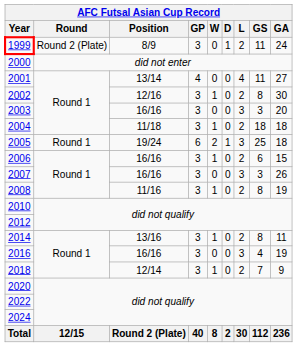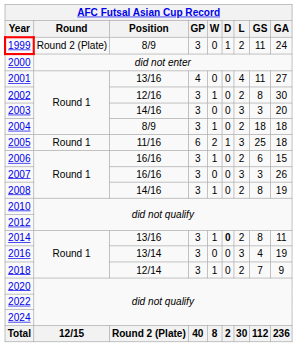 <table class="wikitable" style="text-align: center;font-size:90%;">
 <tr>
 <th colspan=9><a href='#'>AFC Futsal Asian Cup Record</a></th>
 </tr>
 <tr>
 <th>Year</th>
 <th>Round</th>
 <th>Position</th>
 <th>GP</th>
 <th>W</th>
 <th>D</th>
 <th>L</th>
 <th>GS</th>
 <th>GA</th>
 </tr>
 <tr>
 <td style="border: 3px solid red"> <a href='#'>1999</a></td>
 <td>Round 2 (Plate)</td>
 <td>8/9</td>
 <td>3</td>
 <td>0</td>
 <td>1</td>
 <td>2</td>
 <td>11</td>
 <td>24</td>
 </tr>
 <tr>
 <td> <a href='#'>2000</a></td>
 <td colspan=9><em>did not enter</em></td>
 </tr>
 <tr>
 <td> <a href='#'>2001</a></td>
 <td rowspan="4" colspan="1">Round 1</td>
-<td>13/14</td>
+<td>13/16</td>
 <td>4</td>
 <td>0</td>
 <td>0</td>
 <td>4</td>
 <td>11</td>
 <td>27</td>
 </tr>
 <tr>
 <td> <a href='#'>2002</a></td>
 <td>12/16</td>
 <td>3</td>
 <td>1</td>
 <td>0</td>
 <td>2</td>
 <td>8</td>
 <td>30</td>
 </tr>
 <tr>
 <td> <a href='#'>2003</a></td>
-<td>16/16</td>
+<td>14/16</td>
 <td>3</td>
 <td>0</td>
 <td>0</td>
 <td>3</td>
 <td>3</td>
 <td>20</td>
 </tr>
 <tr>
 <td> <a href='#'>2004</a></td>
-<td>11/18</td>
+<td>8/9</td>
 <td>3</td>
 <td>1</td>
 <td>0</td>
 <td>2</td>
 <td>18</td>
 <td>18</td>
 </tr>
 <tr>
 <td> <a href='#'>2005</a></td>
 <td>Round 1</td>
-<td>19/24</td>
+<td>11/16</td>
 <td>6</td>
 <td>2</td>
 <td>1</td>
 <td>3</td>
 <td>25</td>
 <td>18</td>
 </tr>
 <tr>
 <td> <a href='#'>2006</a></td>
 <td rowspan="3" colspan="1">Round 1</td>
 <td>16/16</td>
 <td>3</td>
 <td>1</td>
 <td>0</td>
 <td>2</td>
 <td>6</td>
 <td>15</td>
 </tr>
 <tr>
 <td> <a href='#'>2007</a></td>
 <td>16/16</td>
 <td>3</td>
 <td>0</td>
 <td>0</td>
 <td>3</td>
 <td>3</td>
 <td>26</td>
 </tr>
 <tr>
 <td> <a href='#'>2008</a></td>
-<td>11/16</td>
+<td>14/16</td>
 <td>3</td>
 <td>1</td>
 <td>0</td>
 <td>2</td>
 <td>8</td>
 <td>19</td>
 </tr>
 <tr>
 <td> <a href='#'>2010</a></td>
 <td colspan=9 rowspan=2><em>did not qualify</em></td>
 </tr>
 <tr>
 <td> <a href='#'>2012</a></td>
 </tr>
 <tr>
 <td> <a href='#'>2014</a></td>
 <td rowspan="3" colspan="1">Round 1</td>
 <td>13/16</td>
 <td>3</td>
 <td>1</td>
-<td>0</td>
+<td><strong>0</strong></td>
 <td>2</td>
 <td>8</td>
 <td>11</td>
 </tr>
 <tr>
 <td> <a href='#'>2016</a></td>
-<td>16/16</td>
+<td>13/14</td>
 <td>3</td>
 <td>0</td>
 <td>0</td>
 <td>3</td>
 <td>4</td>
 <td>19</td>
 </tr>
 <tr>
 <td> <a href='#'>2018</a></td>
 <td>12/14</td>
 <td>3</td>
 <td>1</td>
 <td>0</td>
 <td>2</td>
 <td>7</td>
 <td>9</td>
 </tr>
 <tr>
 <td> <a href='#'>2020</a></td>
 <td colspan=9 rowspan=3><em>did not qualify</em></td>
 </tr>
 <tr>
 <td> <a href='#'>2022</a></td>
 </tr>
 <tr>
 <td> <a href='#'>2024</a></td>
 </tr>
 <tr>
 <th><strong>Total</strong></th>
 <th>12/15</th>
 <th>Round 2 (Plate)</th>
 <th>40</th>
 <th>8</th>
 <th>2</th>
 <th>30</th>
 <th>112</th>
 <th>236</th>
 </tr>
 </table>
